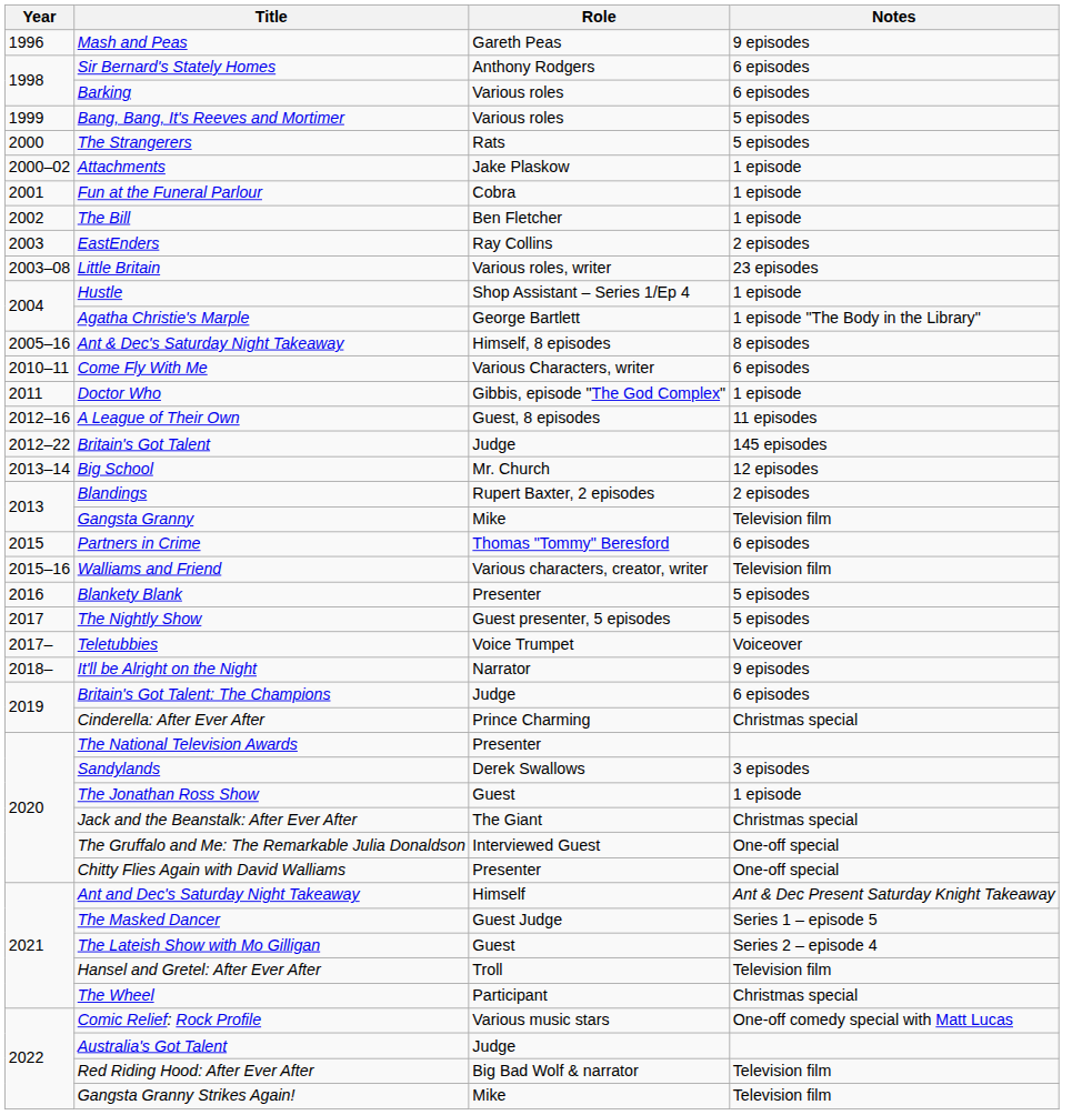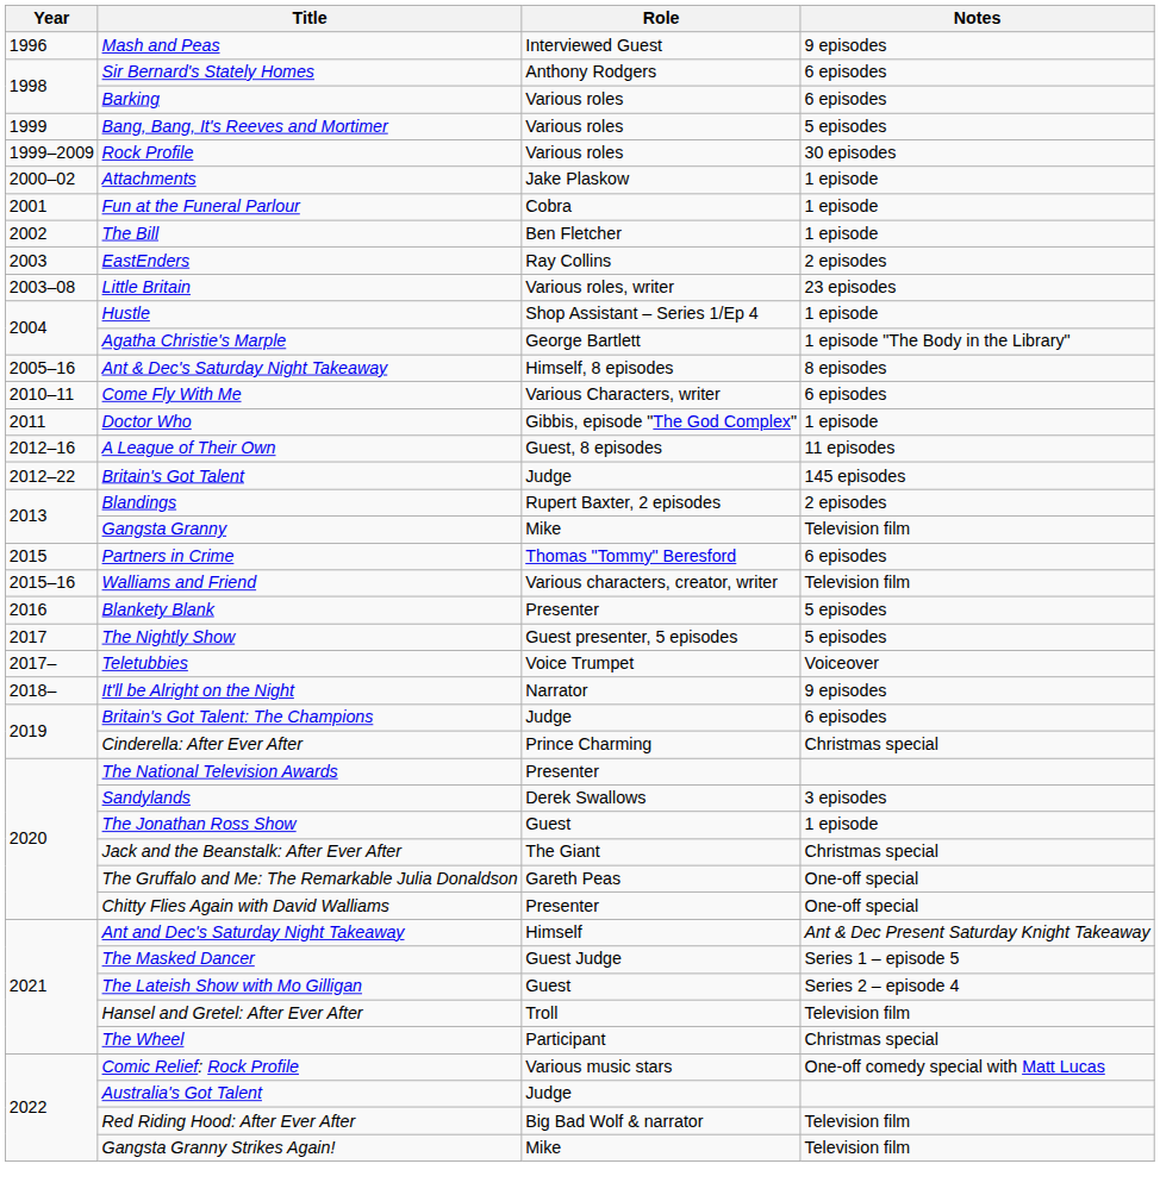 <table class="wikitable sortable">
 <tr>
 <th>Year</th>
 <th>Title</th>
 <th>Role</th>
 <th>Notes</th>
 </tr>
 <tr>
 <td>1996</td>
 <td><em><a href='#'>Mash and Peas</a></em></td>
-<td>Gareth Peas</td>
+<td>Interviewed Guest</td>
 <td>9 episodes</td>
 </tr>
 <tr>
 <td rowspan="2">1998</td>
 <td><em><a href='#'>Sir Bernard's Stately Homes</a></em></td>
 <td>Anthony Rodgers</td>
 <td>6 episodes</td>
 </tr>
 <tr>
 <td><a href='#'><em>Barking</em></a></td>
 <td>Various roles</td>
 <td>6 episodes</td>
 </tr>
 <tr>
 <td>1999</td>
 <td><em><a href='#'>Bang, Bang, It's Reeves and Mortimer</a></em></td>
 <td>Various roles</td>
 <td>5 episodes</td>
 </tr>
 <tr>
-<td>2000</td>
-<td><em><a href='#'>The Strangerers</a></em></td>
-<td>Rats</td>
-<td>5 episodes</td>
+<td>1999–2009</td>
+<td><em><a href='#'>Rock Profile</a></em></td>
+<td>Various roles</td>
+<td>30 episodes</td>
 </tr>
 <tr>
 <td>2000–02</td>
 <td><em><a href='#'>Attachments</a></em></td>
 <td>Jake Plaskow</td>
 <td>1 episode</td>
 </tr>
 <tr>
 <td>2001</td>
 <td><em><a href='#'>Fun at the Funeral Parlour</a></em></td>
 <td>Cobra</td>
 <td>1 episode</td>
 </tr>
 <tr>
 <td>2002</td>
 <td><em><a href='#'>The Bill</a></em></td>
 <td>Ben Fletcher</td>
 <td>1 episode</td>
 </tr>
 <tr>
 <td>2003</td>
 <td><em><a href='#'>EastEnders</a></em></td>
 <td>Ray Collins</td>
 <td>2 episodes</td>
 </tr>
 <tr>
 <td>2003–08</td>
 <td><em><a href='#'>Little Britain</a></em></td>
 <td>Various roles, writer</td>
 <td>23 episodes</td>
 </tr>
 <tr>
 <td rowspan="2">2004</td>
 <td><em><a href='#'>Hustle</a></em></td>
 <td>Shop Assistant – Series 1/Ep 4</td>
 <td>1 episode</td>
 </tr>
 <tr>
 <td><em><a href='#'>Agatha Christie's Marple</a></em></td>
 <td>George Bartlett</td>
 <td>1 episode "The Body in the Library"</td>
 </tr>
 <tr>
 <td>2005–16</td>
 <td><em><a href='#'>Ant & Dec's Saturday Night Takeaway</a></em></td>
 <td>Himself, 8 episodes</td>
 <td>8 episodes</td>
 </tr>
 <tr>
 <td>2010–11</td>
 <td><em><a href='#'>Come Fly With Me</a></em></td>
 <td>Various Characters, writer</td>
 <td>6 episodes</td>
 </tr>
 <tr>
 <td>2011</td>
 <td><em><a href='#'>Doctor Who</a></em></td>
 <td>Gibbis, episode "<a href='#'>The God Complex</a>"</td>
 <td>1 episode</td>
 </tr>
 <tr>
 <td>2012–16</td>
 <td><em><a href='#'>A League of Their Own</a></em></td>
 <td>Guest, 8 episodes</td>
 <td>11 episodes</td>
 </tr>
 <tr>
 <td>2012–22</td>
 <td><em><a href='#'>Britain's Got Talent</a></em></td>
 <td>Judge</td>
 <td>145 episodes</td>
-</tr>
-<tr>
-<td>2013–14</td>
-<td><em><a href='#'>Big School</a></em></td>
-<td>Mr. Church</td>
-<td>12 episodes</td>
 </tr>
 <tr>
 <td rowspan="2">2013</td>
 <td><em><a href='#'>Blandings</a></em></td>
 <td>Rupert Baxter, 2 episodes</td>
 <td>2 episodes</td>
 </tr>
 <tr>
 <td><em><a href='#'>Gangsta Granny</a></em></td>
 <td>Mike</td>
 <td>Television film</td>
 </tr>
 <tr>
 <td>2015</td>
 <td><em><a href='#'>Partners in Crime</a></em></td>
 <td><a href='#'>Thomas "Tommy" Beresford</a></td>
 <td>6 episodes</td>
 </tr>
 <tr>
 <td>2015–16</td>
 <td><em><a href='#'>Walliams and Friend</a></em></td>
 <td>Various characters, creator, writer</td>
 <td>Television film</td>
 </tr>
 <tr>
 <td>2016</td>
 <td><em><a href='#'>Blankety Blank</a></em></td>
 <td>Presenter</td>
 <td>5 episodes</td>
 </tr>
 <tr>
 <td>2017</td>
 <td><em><a href='#'>The Nightly Show</a></em></td>
 <td>Guest presenter, 5 episodes</td>
 <td>5 episodes</td>
 </tr>
 <tr>
 <td>2017–</td>
 <td><em><a href='#'>Teletubbies</a></em></td>
 <td>Voice Trumpet</td>
 <td>Voiceover</td>
 </tr>
 <tr>
 <td>2018–</td>
 <td><em><a href='#'>It'll be Alright on the Night</a></em></td>
 <td>Narrator</td>
 <td>9 episodes</td>
 </tr>
 <tr>
 <td rowspan="2">2019</td>
 <td><em><a href='#'>Britain's Got Talent: The Champions</a></em></td>
 <td>Judge</td>
 <td>6 episodes</td>
 </tr>
 <tr>
 <td><em>Cinderella: After Ever After</em></td>
 <td>Prince Charming</td>
 <td>Christmas special</td>
 </tr>
 <tr>
 <td rowspan="6">2020</td>
 <td><em><a href='#'>The National Television Awards</a></em></td>
 <td>Presenter</td>
 <td></td>
 </tr>
 <tr>
 <td><em><a href='#'>Sandylands</a></em></td>
 <td>Derek Swallows</td>
 <td>3 episodes</td>
 </tr>
 <tr>
 <td><em><a href='#'>The Jonathan Ross Show</a></em></td>
 <td>Guest</td>
 <td>1 episode</td>
 </tr>
 <tr>
 <td><em>Jack and the Beanstalk: After Ever After</em></td>
 <td>The Giant</td>
 <td>Christmas special</td>
 </tr>
 <tr>
 <td><em>The Gruffalo and Me: The Remarkable Julia Donaldson</em></td>
-<td>Interviewed Guest</td>
+<td>Gareth Peas</td>
 <td>One-off special</td>
 </tr>
 <tr>
 <td><em>Chitty Flies Again with David Walliams</em></td>
 <td>Presenter</td>
 <td>One-off special</td>
 </tr>
 <tr>
 <td rowspan="5">2021</td>
 <td><em><a href='#'>Ant and Dec's Saturday Night Takeaway</a></em></td>
 <td>Himself</td>
 <td><em>Ant & Dec Present Saturday Knight Takeaway</em></td>
 </tr>
 <tr>
 <td><em><a href='#'>The Masked Dancer</a></em></td>
 <td>Guest Judge</td>
 <td>Series 1 – episode 5</td>
 </tr>
 <tr>
 <td><em><a href='#'>The Lateish Show with Mo Gilligan</a></em></td>
 <td>Guest</td>
 <td>Series 2 – episode 4</td>
 </tr>
 <tr>
 <td><em>Hansel and Gretel: After Ever After</em></td>
 <td>Troll</td>
 <td>Television film</td>
 </tr>
 <tr>
 <td><em><a href='#'>The Wheel</a></em></td>
 <td>Participant</td>
 <td>Christmas special</td>
 </tr>
 <tr>
 <td rowspan="4">2022</td>
 <td><em><a href='#'>Comic Relief</a>: <a href='#'>Rock Profile</a></em></td>
 <td>Various music stars</td>
 <td>One-off comedy special with <a href='#'>Matt Lucas</a></td>
 </tr>
 <tr>
 <td><em><a href='#'>Australia's Got Talent</a></em></td>
 <td>Judge</td>
 <td></td>
 </tr>
 <tr>
 <td><em>Red Riding Hood: After Ever After</em></td>
 <td>Big Bad Wolf & narrator</td>
 <td>Television film</td>
 </tr>
 <tr>
 <td><em>Gangsta Granny Strikes Again!</em></td>
 <td>Mike</td>
 <td>Television film</td>
 </tr>
 </table>
